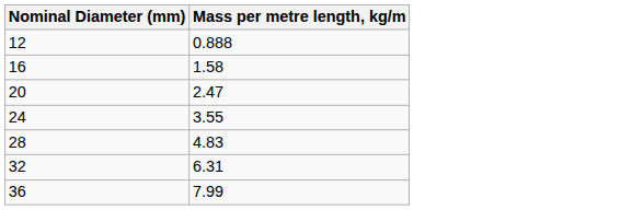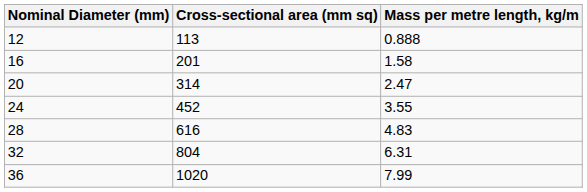 <table class="wikitable">
 <tr>
 <th>Nominal Diameter (mm)</th>
+<th>Cross-sectional area (mm sq)</th>
 <th>Mass per metre length, kg/m</th>
 </tr>
 <tr>
 <td>12</td>
+<td>113</td>
 <td>0.888</td>
 </tr>
 <tr>
 <td>16</td>
+<td>201</td>
 <td>1.58</td>
 </tr>
 <tr>
 <td>20</td>
+<td>314</td>
 <td>2.47</td>
 </tr>
 <tr>
 <td>24</td>
+<td>452</td>
 <td>3.55</td>
 </tr>
 <tr>
 <td>28</td>
+<td>616</td>
 <td>4.83</td>
 </tr>
 <tr>
 <td>32</td>
+<td>804</td>
 <td>6.31</td>
 </tr>
 <tr>
 <td>36</td>
+<td>1020</td>
 <td>7.99</td>
 </tr>
 </table>
